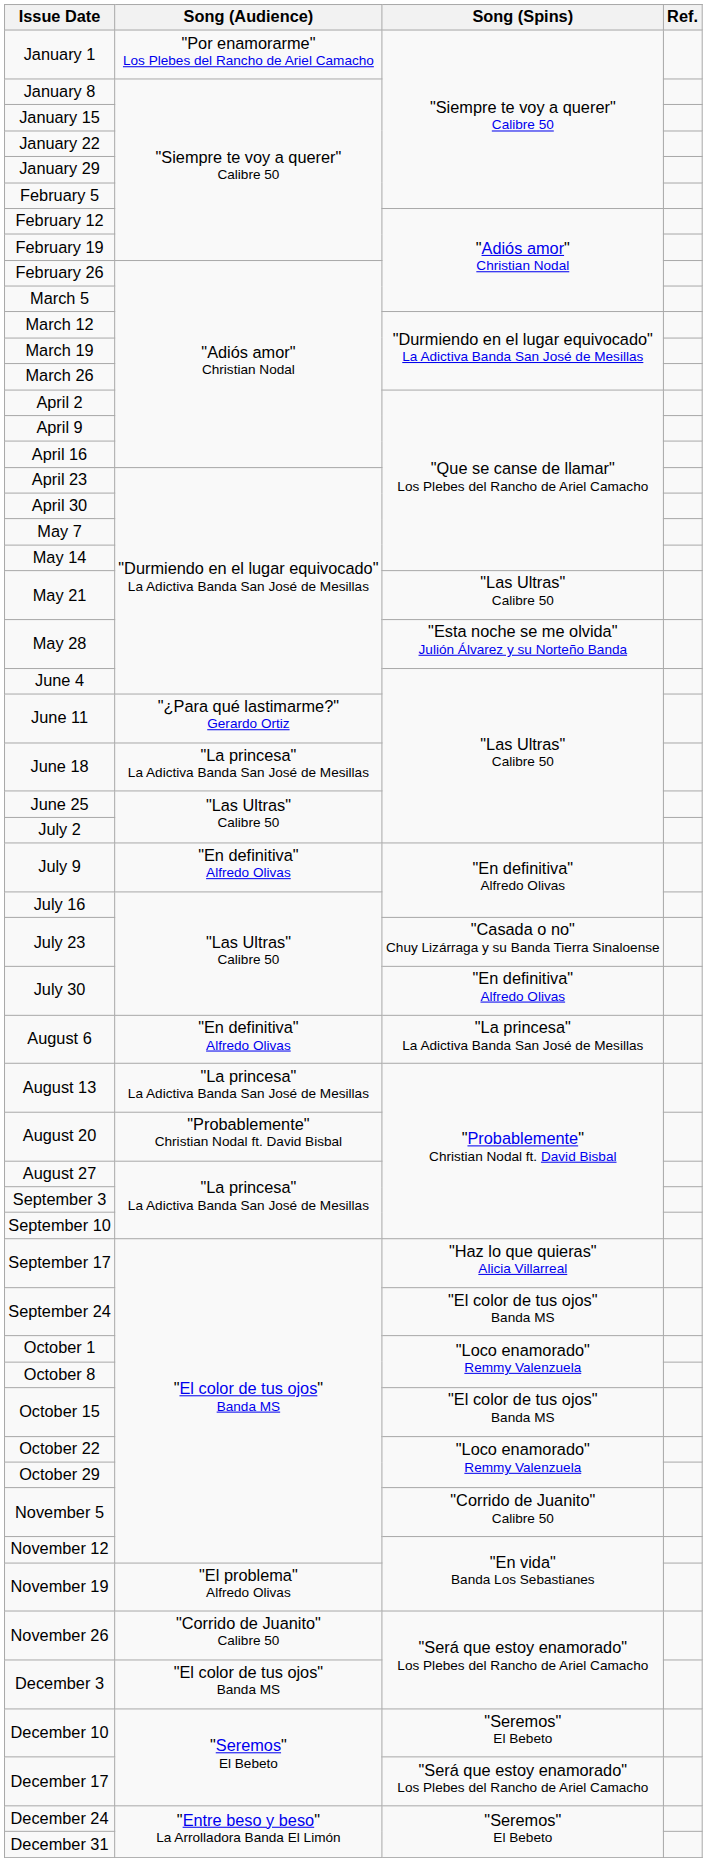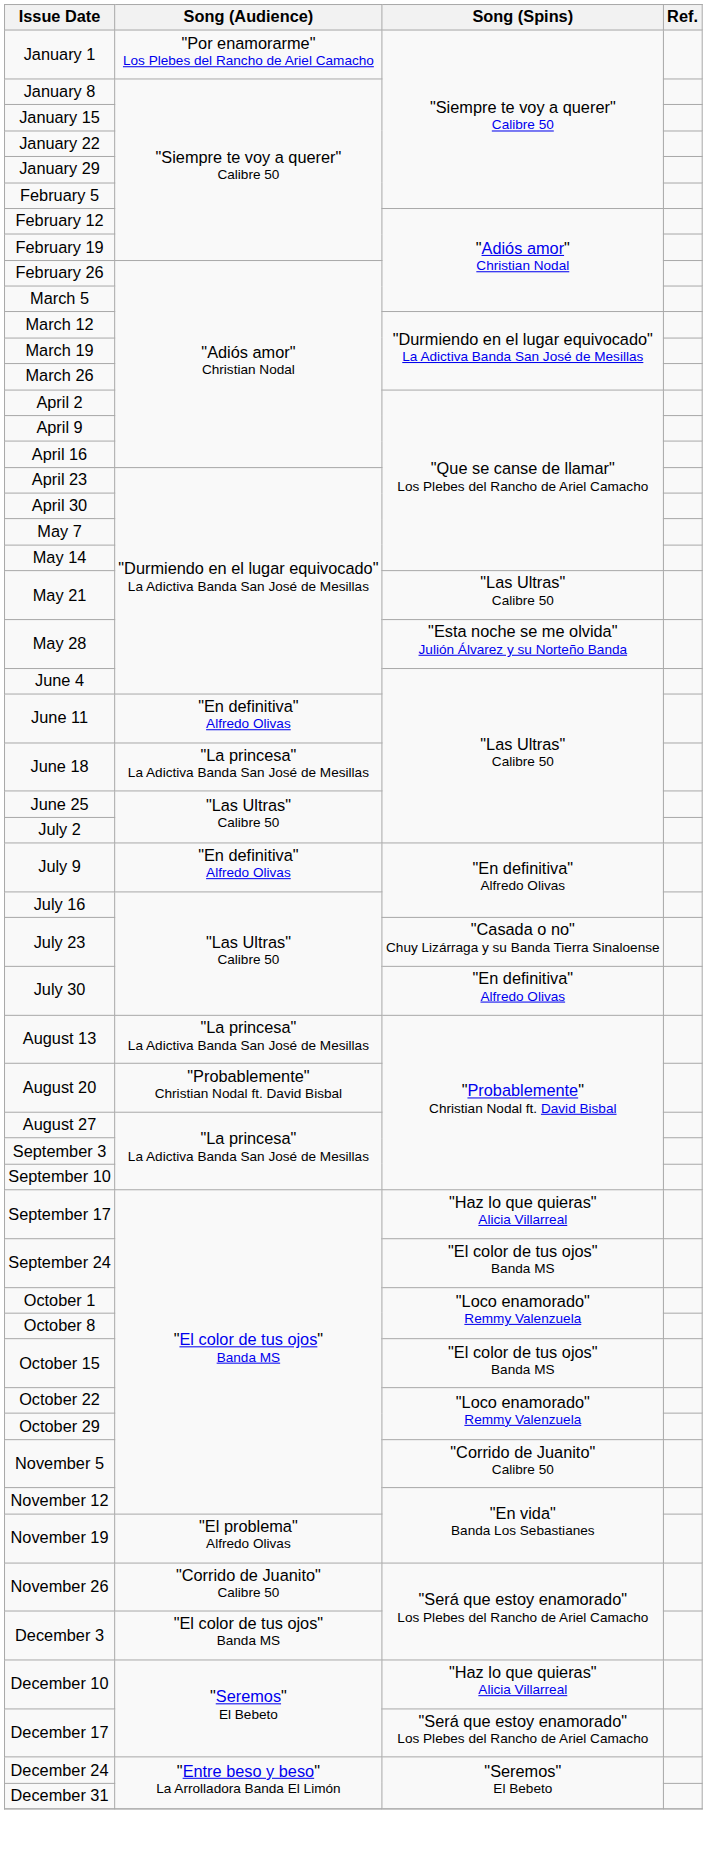 <table class="wikitable" style="text-align: center;">
 <tr>
 <th style="text-align: center;" rowspan="1">Issue Date</th>
 <th style="text-align: center;" rowspan="1">Song (Audience)</th>
 <th style="text-align: center;" rowspan="1">Song (Spins)</th>
 <th style="text-align: center;" rowspan="1">Ref.</th>
 </tr>
 <tr>
 <td>January 1</td>
 <td rowspan="1">"Por enamorarme"<br><sup><a href='#'>Los Plebes del Rancho de Ariel Camacho</a></sup></td>
 <td rowspan="6">"Siempre te voy a querer"<br><sup><a href='#'>Calibre 50</a></sup></td>
 <td></td>
 </tr>
 <tr>
 <td>January 8</td>
 <td rowspan="7">"Siempre te voy a querer"<br><sup>Calibre 50</sup></td>
 <td></td>
 </tr>
 <tr>
 <td>January 15</td>
 <td></td>
 </tr>
 <tr>
 <td>January 22</td>
 <td></td>
 </tr>
 <tr>
 <td>January 29</td>
 <td></td>
 </tr>
 <tr>
 <td>February 5</td>
 <td></td>
 </tr>
 <tr>
 <td>February 12</td>
 <td rowspan="4">"<a href='#'>Adiós amor</a>"<br><sup><a href='#'>Christian Nodal</a></sup></td>
 <td></td>
 </tr>
 <tr>
 <td>February 19</td>
 <td></td>
 </tr>
 <tr>
 <td>February 26</td>
 <td rowspan="8">"Adiós amor"<br><sup>Christian Nodal</sup></td>
 <td></td>
 </tr>
 <tr>
 <td>March 5</td>
 <td></td>
 </tr>
 <tr>
 <td>March 12</td>
 <td rowspan="3">"Durmiendo en el lugar equivocado"<br><sup><a href='#'>La Adictiva Banda San José de Mesillas</a></sup></td>
 <td></td>
 </tr>
 <tr>
 <td>March 19</td>
 <td></td>
 </tr>
 <tr>
 <td>March 26</td>
 <td></td>
 </tr>
 <tr>
 <td>April 2</td>
 <td rowspan="7">"Que se canse de llamar"<br><sup>Los Plebes del Rancho de Ariel Camacho</sup></td>
 <td></td>
 </tr>
 <tr>
 <td>April 9</td>
 <td></td>
 </tr>
 <tr>
 <td>April 16</td>
 <td></td>
 </tr>
 <tr>
 <td>April 23</td>
 <td rowspan="7">"Durmiendo en el lugar equivocado"<br><sup>La Adictiva Banda San José de Mesillas</sup></td>
 <td></td>
 </tr>
 <tr>
 <td>April 30</td>
 <td></td>
 </tr>
 <tr>
 <td>May 7</td>
 <td></td>
 </tr>
 <tr>
 <td>May 14</td>
 <td></td>
 </tr>
 <tr>
 <td>May 21</td>
 <td rowspan="1">"Las Ultras"<br><sup>Calibre 50</sup></td>
 <td></td>
 </tr>
 <tr>
 <td>May 28</td>
 <td rowspan="1">"Esta noche se me olvida"<br><sup><a href='#'>Julión Álvarez y su Norteño Banda</a></sup></td>
 <td></td>
 </tr>
 <tr>
 <td>June 4</td>
 <td rowspan="5">"Las Ultras"<br><sup>Calibre 50</sup></td>
 <td></td>
 </tr>
 <tr>
 <td>June 11</td>
-<td rowspan="1">"¿Para qué lastimarme?"<br><sup><a href='#'>Gerardo Ortiz</a></sup></td>
+<td rowspan="1">"En definitiva"<br><sup><a href='#'>Alfredo Olivas</a></sup></td>
 <td></td>
 </tr>
 <tr>
 <td>June 18</td>
 <td rowspan="1">"La princesa"<br><sup>La Adictiva Banda San José de Mesillas</sup></td>
 <td></td>
 </tr>
 <tr>
 <td>June 25</td>
 <td rowspan="2">"Las Ultras"<br><sup>Calibre 50</sup></td>
 <td></td>
 </tr>
 <tr>
 <td>July 2</td>
 <td></td>
 </tr>
 <tr>
 <td>July 9</td>
 <td rowspan="1">"En definitiva"<br><sup><a href='#'>Alfredo Olivas</a></sup></td>
 <td rowspan="2">"En definitiva"<br><sup>Alfredo Olivas</sup></td>
 <td></td>
 </tr>
 <tr>
 <td>July 16</td>
 <td rowspan="3">"Las Ultras"<br><sup>Calibre 50</sup></td>
 <td></td>
 </tr>
 <tr>
 <td>July 23</td>
 <td rowspan="1">"Casada o no"<br><sup>Chuy Lizárraga y su Banda Tierra Sinaloense</sup></td>
 <td></td>
 </tr>
 <tr>
 <td>July 30</td>
 <td rowspan="1">"En definitiva"<br><sup><a href='#'>Alfredo Olivas</a></sup></td>
-<td></td>
-</tr>
-<tr>
-<td>August 6</td>
-<td rowspan="1">"En definitiva"<br><sup><a href='#'>Alfredo Olivas</a></sup></td>
-<td rowspan="1">"La princesa"<br><sup>La Adictiva Banda San José de Mesillas</sup></td>
 <td></td>
 </tr>
 <tr>
 <td>August 13</td>
 <td rowspan="1">"La princesa"<br><sup>La Adictiva Banda San José de Mesillas</sup></td>
 <td rowspan="5">"<a href='#'>Probablemente</a>"<br><sup>Christian Nodal ft. <a href='#'>David Bisbal</a></sup></td>
 <td></td>
 </tr>
 <tr>
 <td>August 20</td>
 <td rowspan="1">"Probablemente"<br><sup>Christian Nodal ft. David Bisbal</sup></td>
 <td></td>
 </tr>
 <tr>
 <td>August 27</td>
 <td rowspan="3">"La princesa"<br><sup>La Adictiva Banda San José de Mesillas</sup></td>
 <td></td>
 </tr>
 <tr>
 <td>September 3</td>
 <td></td>
 </tr>
 <tr>
 <td>September 10</td>
 <td></td>
 </tr>
 <tr>
 <td>September 17</td>
 <td rowspan="9">"<a href='#'>El color de tus ojos</a>"<br><sup><a href='#'>Banda MS</a></sup></td>
 <td rowspan="1">"Haz lo que quieras"<br><sup><a href='#'>Alicia Villarreal</a></sup></td>
 <td></td>
 </tr>
 <tr>
 <td>September 24</td>
 <td rowspan="1">"El color de tus ojos"<br><sup>Banda MS</sup></td>
 <td></td>
 </tr>
 <tr>
 <td>October 1</td>
 <td rowspan="2">"Loco enamorado"<br><sup><a href='#'>Remmy Valenzuela</a></sup></td>
 <td></td>
 </tr>
 <tr>
 <td>October 8</td>
 <td></td>
 </tr>
 <tr>
 <td>October 15</td>
 <td rowspan="1">"El color de tus ojos"<br><sup>Banda MS</sup></td>
 <td></td>
 </tr>
 <tr>
 <td>October 22</td>
 <td rowspan="2">"Loco enamorado"<br><sup><a href='#'>Remmy Valenzuela</a></sup></td>
 <td></td>
 </tr>
 <tr>
 <td>October 29</td>
 <td></td>
 </tr>
 <tr>
 <td>November 5</td>
 <td rowspan="1">"Corrido de Juanito"<br><sup>Calibre 50</sup></td>
 <td></td>
 </tr>
 <tr>
 <td>November 12</td>
 <td rowspan="2">"En vida"<br><sup>Banda Los Sebastianes</sup></td>
 <td></td>
 </tr>
 <tr>
 <td>November 19</td>
 <td rowspan="1">"El problema"<br><sup>Alfredo Olivas</sup></td>
 <td></td>
 </tr>
 <tr>
 <td>November 26</td>
 <td rowspan="1">"Corrido de Juanito"<br><sup>Calibre 50</sup></td>
 <td rowspan="2">"Será que estoy enamorado"<br><sup>Los Plebes del Rancho de Ariel Camacho</sup></td>
 <td></td>
 </tr>
 <tr>
 <td>December 3</td>
 <td rowspan="1">"El color de tus ojos"<br><sup>Banda MS</sup></td>
 <td></td>
 </tr>
 <tr>
 <td>December 10</td>
 <td rowspan="2">"<a href='#'>Seremos</a>"<br><sup>El Bebeto</sup></td>
-<td rowspan="1">"Seremos"<br><sup>El Bebeto</sup></td>
+<td rowspan="1">"Haz lo que quieras"<br><sup><a href='#'>Alicia Villarreal</a></sup></td>
 <td></td>
 </tr>
 <tr>
 <td>December 17</td>
 <td rowspan="1">"Será que estoy enamorado"<br><sup>Los Plebes del Rancho de Ariel Camacho</sup></td>
 <td></td>
 </tr>
 <tr>
 <td>December 24</td>
 <td rowspan="2">"<a href='#'>Entre beso y beso</a>"<br><sup>La Arrolladora Banda El Limón</sup></td>
 <td rowspan="2">"Seremos"<br><sup>El Bebeto</sup></td>
 <td></td>
 </tr>
 <tr>
 <td>December 31</td>
 <td></td>
 </tr>
 <tr>
 </tr>
 </table>
